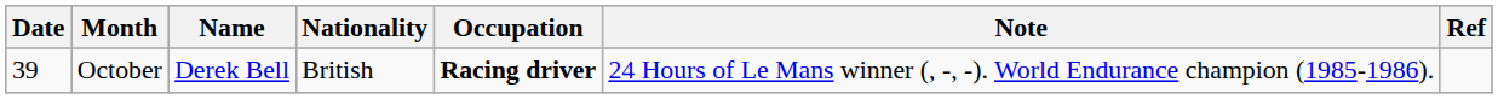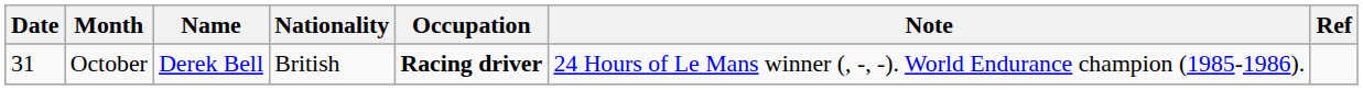 <table class="wikitable" style="font-size:85%;">
 <tr>
 <th>Date</th>
 <th>Month</th>
 <th>Name</th>
 <th>Nationality</th>
 <th>Occupation</th>
 <th>Note</th>
 <th>Ref</th>
 </tr>
 <tr>
-<td>39</td>
+<td>31</td>
 <td>October</td>
 <td><a href='#'>Derek Bell</a></td>
 <td>British</td>
 <td><strong>Racing driver</strong></td>
 <td><a href='#'>24 Hours of Le Mans</a> winner (, -, -). <a href='#'>World Endurance</a> champion (<a href='#'>1985</a>-<a href='#'>1986</a>).</td>
 <td></td>
 </tr>
 </table>
